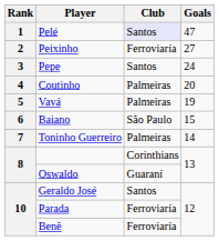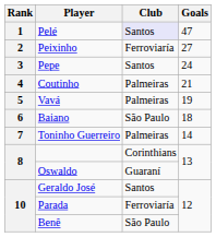 <table class="wikitable">
 <tr>
 <th>Rank</th>
 <th>Player</th>
 <th>Club</th>
 <th>Goals</th>
 </tr>
 <tr>
 <th>1</th>
 <td><a href='#'>Pelé</a></td>
 <td style="background: lavender;">Santos</td>
 <td>47</td>
 </tr>
 <tr>
 <th>2</th>
 <td><a href='#'>Peixinho</a></td>
 <td>Ferroviaría</td>
 <td>27</td>
 </tr>
 <tr>
 <th>3</th>
 <td><a href='#'>Pepe</a></td>
 <td>Santos</td>
 <td>24</td>
 </tr>
 <tr>
 <th>4</th>
 <td><a href='#'>Coutinho</a></td>
 <td>Palmeiras</td>
-<td>20</td>
+<td>21</td>
 </tr>
 <tr>
 <th>5</th>
 <td><a href='#'>Vavá</a></td>
 <td>Palmeiras</td>
 <td>19</td>
 </tr>
 <tr>
 <th>6</th>
 <td><a href='#'>Baiano</a></td>
 <td>São Paulo</td>
-<td>15</td>
+<td>18</td>
 </tr>
 <tr>
 <th>7</th>
 <td><a href='#'>Toninho Guerreiro</a></td>
 <td>Palmeiras</td>
 <td>14</td>
 </tr>
 <tr>
 <th rowspan="2">8</th>
 <td></td>
 <td>Corinthians</td>
 <td rowspan="2">13</td>
 </tr>
 <tr>
 <td><a href='#'>Oswaldo</a></td>
 <td>Guaraní</td>
 </tr>
 <tr>
 <th rowspan="3">10</th>
 <td><a href='#'>Geraldo José</a></td>
 <td>Santos</td>
 <td rowspan="3">12</td>
 </tr>
 <tr>
 <td><a href='#'>Parada</a></td>
 <td>Ferroviaría</td>
 </tr>
 <tr>
 <td><a href='#'>Benê</a></td>
-<td>Ferroviaría</td>
+<td>São Paulo</td>
 </tr>
 </table>
